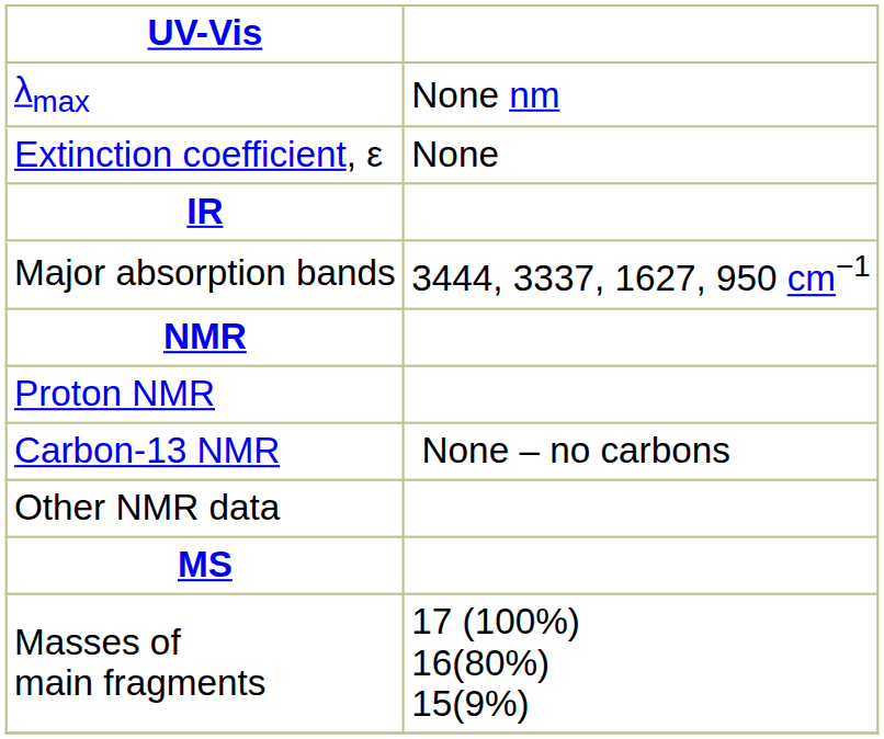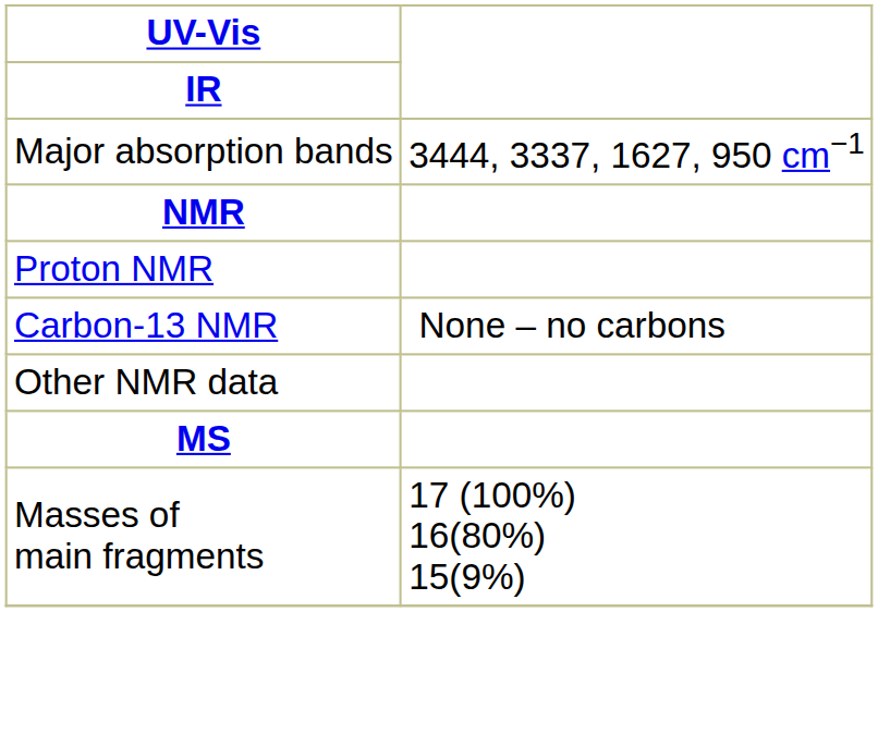 <table border="1" cellspacing="0" cellpadding="3" style="margin: 0 0 0 0.5em; background: #FFFFFF; border-collapse: collapse; border-color: #C0C090;">
 <tr>
 <th><a href='#'>UV-Vis</a></th>
-</tr>
-<tr>
-<td><a href='#'>λ<sub>max</sub></a></td>
-<td>None <a href='#'>nm</a></td>
-</tr>
-<tr>
-<td><a href='#'>Extinction coefficient</a>, ε</td>
-<td>None</td>
 </tr>
 <tr>
 <th><a href='#'>IR</a></th>
 </tr>
 <tr>
 <td>Major absorption bands</td>
 <td>3444, 3337, 1627, 950 <a href='#'>cm</a><sup>−1</sup></td>
 </tr>
 <tr>
 <th><a href='#'>NMR</a></th>
 </tr>
 <tr>
 <td><a href='#'>Proton NMR</a> </td>
 <td> </td>
 </tr>
 <tr>
 <td><a href='#'>Carbon-13 NMR</a> </td>
 <td> None – no carbons</td>
 </tr>
 <tr>
 <td>Other NMR data </td>
 <td> </td>
 </tr>
 <tr>
 <th><a href='#'>MS</a></th>
 </tr>
 <tr>
 <td>Masses of <br>main fragments</td>
 <td>17 (100%)<br>16(80%)<br>15(9%)</td>
 </tr>
 <tr>
 </tr>
 </table>
